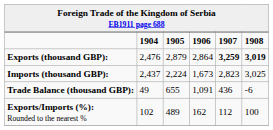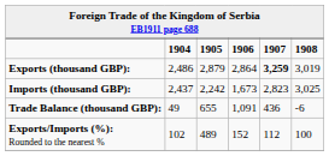 <table border="1" cellpadding="4" cellspacing="0" style="margin: 10px 0 10px 25px; background: #f9f9f9; border: 1px #AAA solid; border-collapse: collapse; font-size: 95%; float: center;">
 <tr>
 <th colspan=10 style="background: #efefef; border-bottom: 2px solid gray;">Foreign Trade of the Kingdom of Serbia<br><small><a href='#'>EB1911 page 688</a></small></th>
 </tr>
 <tr>
 <td></td>
 <td><strong>1904</strong></td>
 <td><strong>1905</strong></td>
 <td><strong>1906</strong></td>
 <td><strong>1907</strong></td>
 <td><strong>1908</strong></td>
 </tr>
 <tr>
 <td><strong>Exports (thousand GBP):</strong></td>
-<td>2,476</td>
+<td>2,486</td>
 <td>2,879</td>
 <td>2,864</td>
 <td><strong>3,259</strong></td>
-<td><strong>3,019</strong></td>
+<td>3,019</td>
 </tr>
 <tr>
 <td><strong>Imports (thousand GBP):</strong></td>
 <td>2,437</td>
-<td>2,224</td>
+<td>2,242</td>
 <td>1,673</td>
 <td>2,823</td>
 <td>3,025</td>
 </tr>
 <tr>
 <td><strong>Trade Balance (thousand GBP):</strong></td>
 <td>49</td>
 <td>655</td>
 <td>1,091</td>
 <td>436</td>
 <td>-6</td>
 </tr>
 <tr>
 <td><strong>Exports/Imports (%):</strong><br><small>Rounded to the nearest %</small></td>
 <td>102</td>
 <td>489</td>
-<td>162</td>
+<td>152</td>
 <td>112</td>
 <td>100</td>
 </tr>
 <tr>
 </tr>
 </table>
